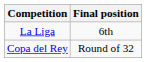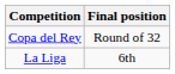 <table class="wikitable" style="text-align:center;">
 <tr>
 <th>Competition</th>
 <th>Final position</th>
 </tr>
 <tr>
+<td><a href='#'>Copa del Rey</a></td>
+<td>Round of 32</td>
+</tr>
+<tr>
 <td><a href='#'>La Liga</a></td>
 <td>6th</td>
 </tr>
-<tr>
-<td><a href='#'>Copa del Rey</a></td>
-<td>Round of 32</td>
-</tr>
 </table>
